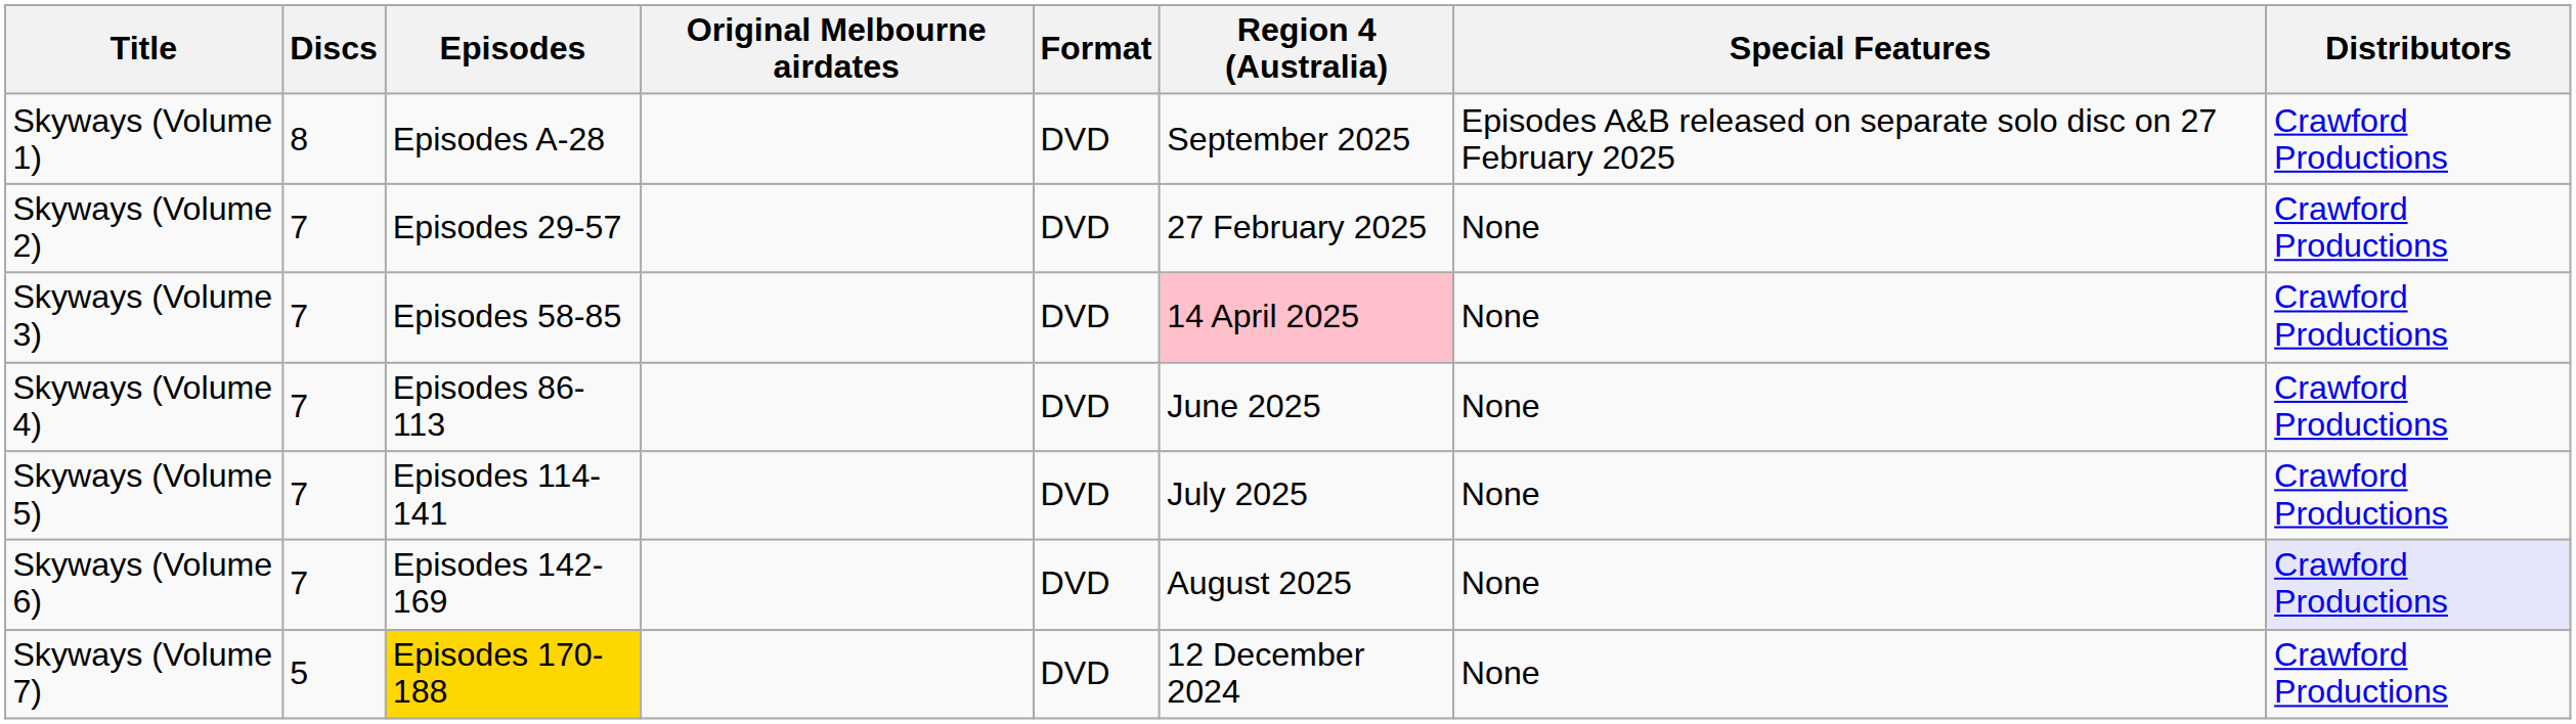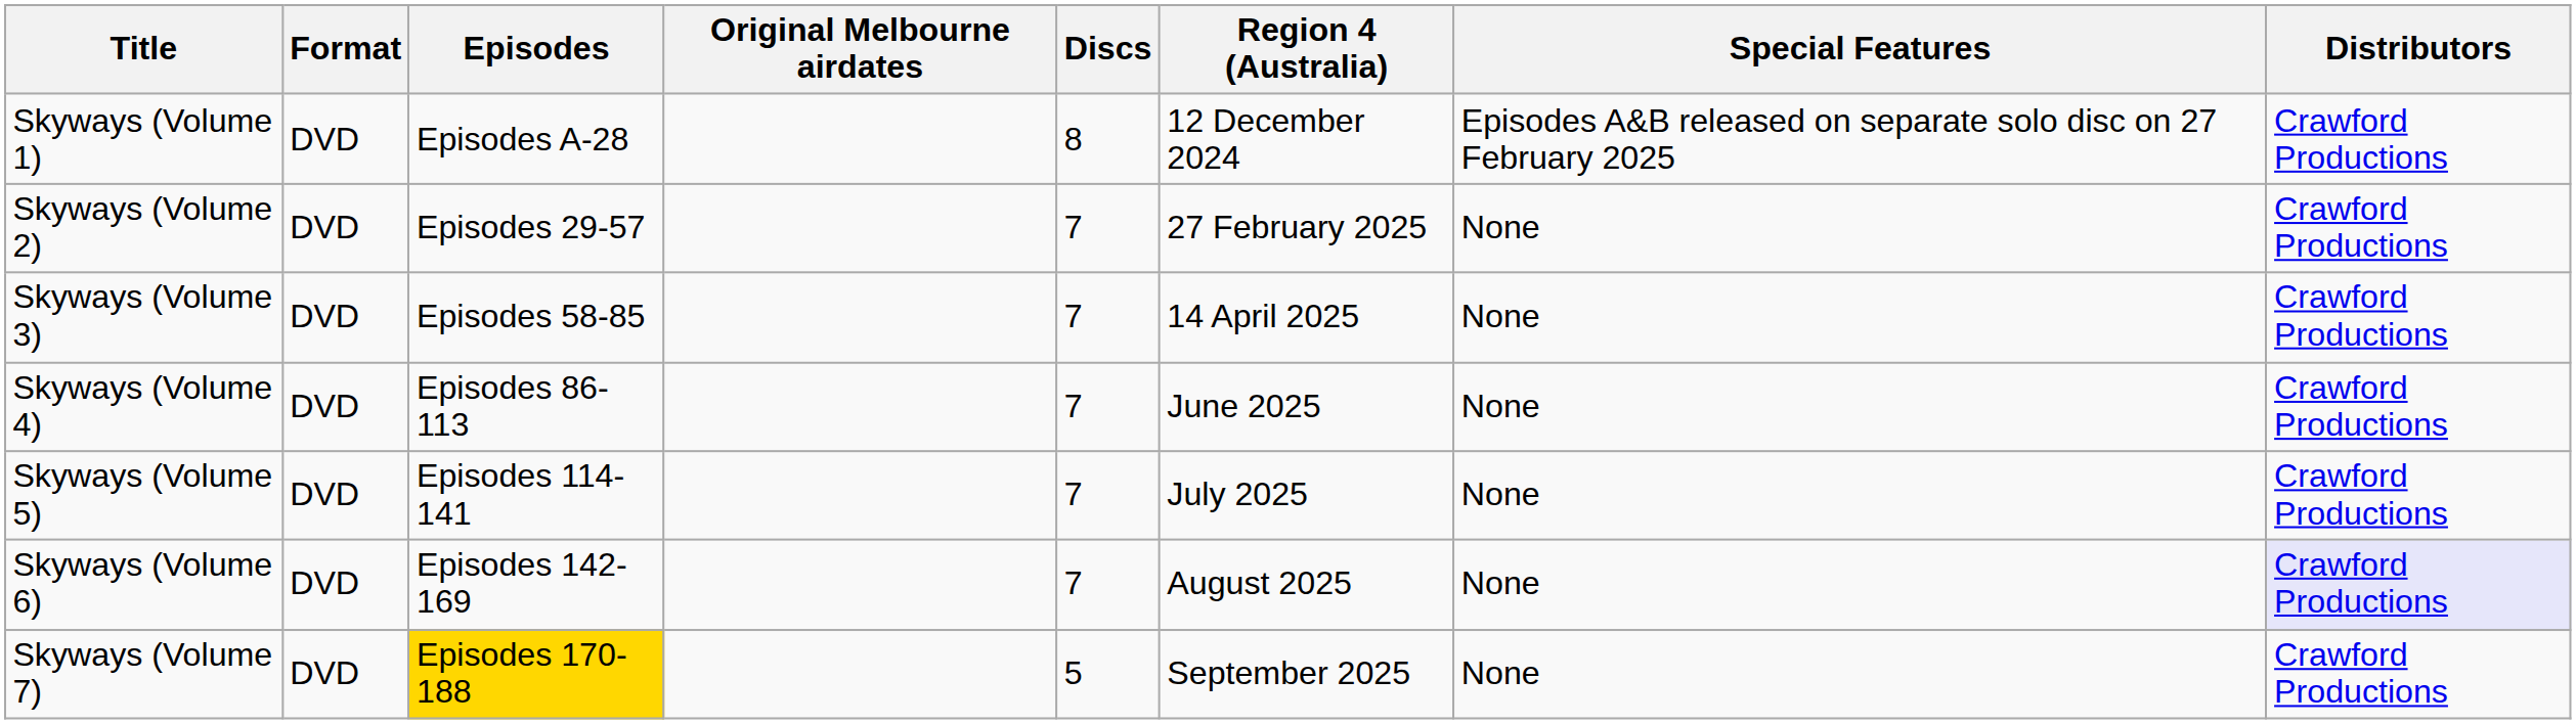 <table class="wikitable">
 <tr>
 <th>Title</th>
-<th>Discs</th>
+<th>Format</th>
 <th>Episodes</th>
 <th>Original Melbourne airdates</th>
-<th>Format</th>
+<th>Discs</th>
 <th>Region 4 (Australia)</th>
 <th>Special Features</th>
 <th>Distributors</th>
 </tr>
 <tr>
 <td>Skyways (Volume 1)</td>
-<td>8</td>
+<td>DVD</td>
 <td style="text-align:left;">Episodes A-28</td>
 <td></td>
-<td>DVD</td>
-<td>September 2025</td>
+<td>8</td>
+<td>12 December 2024</td>
 <td>Episodes A&B released on separate solo disc on 27 February 2025</td>
 <td><a href='#'>Crawford Productions</a></td>
 </tr>
 <tr>
 <td>Skyways (Volume 2)</td>
-<td>7</td>
+<td>DVD</td>
 <td style="text-align:left;">Episodes 29-57</td>
 <td></td>
-<td>DVD</td>
+<td>7</td>
 <td>27 February 2025</td>
 <td>None</td>
 <td><a href='#'>Crawford Productions</a></td>
 </tr>
 <tr>
 <td>Skyways (Volume 3)</td>
-<td>7</td>
+<td>DVD</td>
 <td style="text-align:left;">Episodes 58-85</td>
 <td></td>
-<td>DVD</td>
-<td style="background: pink;">14 April 2025</td>
+<td>7</td>
+<td>14 April 2025</td>
 <td>None</td>
 <td><a href='#'>Crawford Productions</a></td>
 </tr>
 <tr>
 <td>Skyways (Volume 4)</td>
-<td>7</td>
+<td>DVD</td>
 <td style="text-align:left;">Episodes 86-113</td>
 <td></td>
-<td>DVD</td>
+<td>7</td>
 <td>June 2025</td>
 <td>None</td>
 <td><a href='#'>Crawford Productions</a></td>
 </tr>
 <tr>
 <td>Skyways (Volume 5)</td>
-<td>7</td>
+<td>DVD</td>
 <td style="text-align:left;">Episodes 114-141</td>
 <td></td>
-<td>DVD</td>
+<td>7</td>
 <td>July 2025</td>
 <td>None</td>
 <td><a href='#'>Crawford Productions</a></td>
 </tr>
 <tr>
 <td>Skyways (Volume 6)</td>
-<td>7</td>
+<td>DVD</td>
 <td style="text-align:left;">Episodes 142-169</td>
 <td></td>
-<td>DVD</td>
+<td>7</td>
 <td>August 2025</td>
 <td>None</td>
 <td style="background: lavender;"><a href='#'>Crawford Productions</a></td>
 </tr>
 <tr>
 <td>Skyways (Volume 7)</td>
-<td>5</td>
+<td>DVD</td>
 <td style="background: gold; text-align:left;">Episodes 170-188</td>
 <td></td>
-<td>DVD</td>
-<td>12 December 2024</td>
+<td>5</td>
+<td>September 2025</td>
 <td>None</td>
 <td><a href='#'>Crawford Productions</a></td>
 </tr>
 </table>
